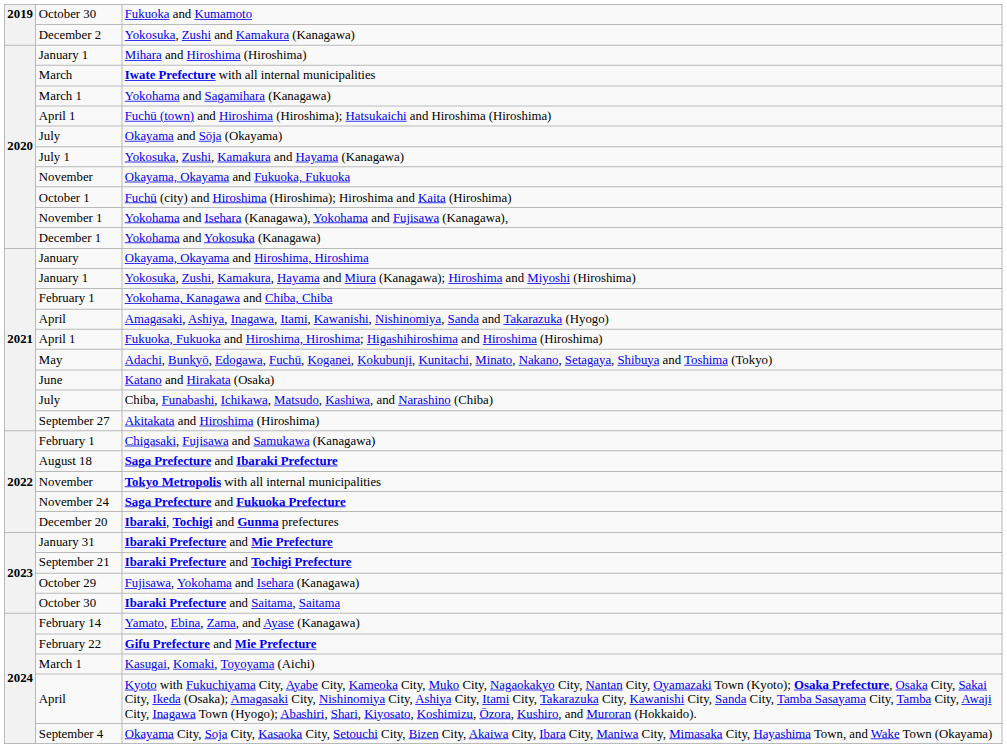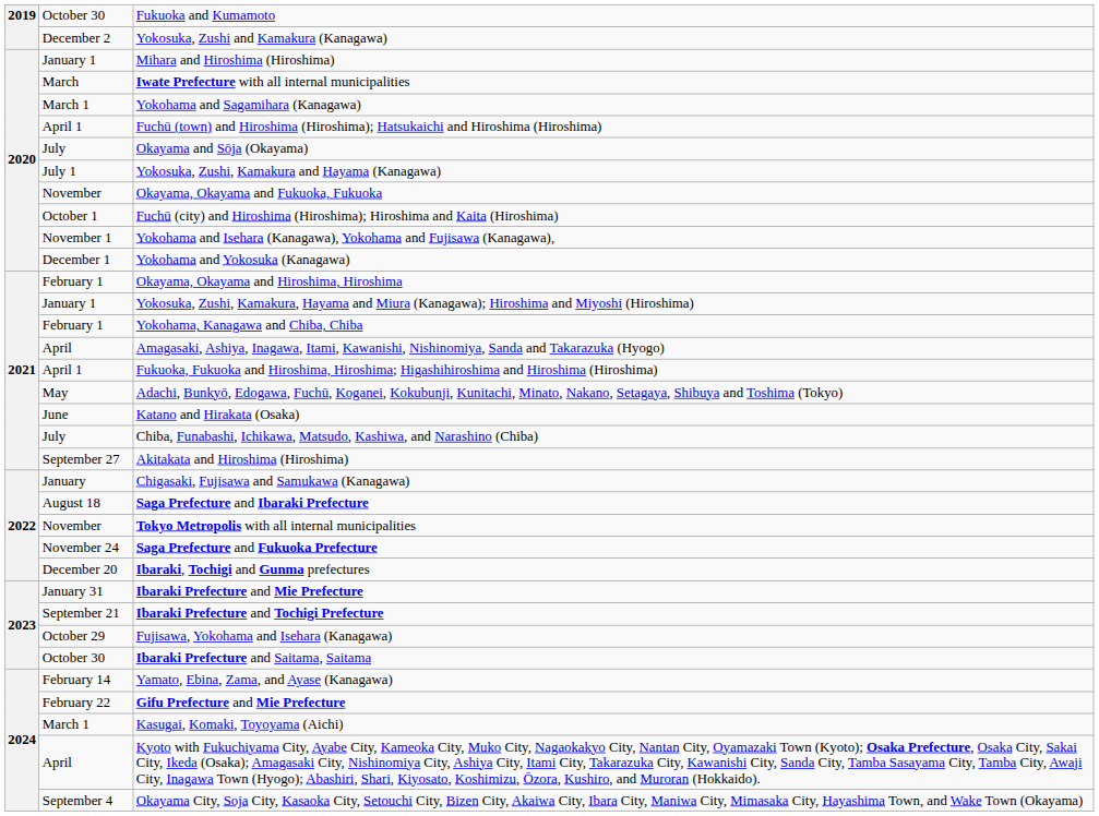 <table class="wikitable">
 <tr>
 <th rowspan="2" style="vertical-align: top;">2019</th>
 <td width=100>October 30</td>
 <td><a href='#'>Fukuoka</a> and <a href='#'>Kumamoto</a></td>
 </tr>
 <tr>
 <td>December 2</td>
 <td><a href='#'>Yokosuka</a>, <a href='#'>Zushi</a> and <a href='#'>Kamakura</a> (Kanagawa)</td>
 </tr>
 <tr>
 <th rowspan="10">2020</th>
 <td>January 1</td>
 <td><a href='#'>Mihara</a> and <a href='#'>Hiroshima</a> (Hiroshima)</td>
 </tr>
 <tr>
 <td>March</td>
 <td><strong><a href='#'>Iwate Prefecture</a></strong> with all internal municipalities</td>
 </tr>
 <tr>
 <td>March 1</td>
 <td><a href='#'>Yokohama</a> and <a href='#'>Sagamihara</a> (Kanagawa)</td>
 </tr>
 <tr>
 <td>April 1</td>
 <td><a href='#'>Fuchū (town)</a> and <a href='#'>Hiroshima</a> (Hiroshima); <a href='#'>Hatsukaichi</a> and Hiroshima (Hiroshima)</td>
 </tr>
 <tr>
 <td>July</td>
 <td><a href='#'>Okayama</a> and <a href='#'>Sōja</a> (Okayama)</td>
 </tr>
 <tr>
 <td>July 1</td>
 <td><a href='#'>Yokosuka</a>, <a href='#'>Zushi</a>, <a href='#'>Kamakura</a> and <a href='#'>Hayama</a> (Kanagawa)</td>
 </tr>
 <tr>
 <td>November</td>
 <td><a href='#'>Okayama, Okayama</a> and <a href='#'>Fukuoka, Fukuoka</a></td>
 </tr>
 <tr>
 <td>October 1</td>
 <td><a href='#'>Fuchū</a> (city) and <a href='#'>Hiroshima</a> (Hiroshima); Hiroshima and <a href='#'>Kaita</a> (Hiroshima)</td>
 </tr>
 <tr>
 <td>November 1</td>
 <td><a href='#'>Yokohama</a> and <a href='#'>Isehara</a> (Kanagawa), <a href='#'>Yokohama</a> and <a href='#'>Fujisawa</a> (Kanagawa),</td>
 </tr>
 <tr>
 <td>December 1</td>
 <td><a href='#'>Yokohama</a> and <a href='#'>Yokosuka</a> (Kanagawa)</td>
 </tr>
 <tr>
 <th rowspan="9">2021</th>
-<td>January</td>
+<td>February 1</td>
 <td><a href='#'>Okayama, Okayama</a> and <a href='#'>Hiroshima, Hiroshima</a></td>
 </tr>
 <tr>
 <td>January 1</td>
 <td><a href='#'>Yokosuka</a>, <a href='#'>Zushi</a>, <a href='#'>Kamakura</a>, <a href='#'>Hayama</a> and <a href='#'>Miura</a> (Kanagawa); <a href='#'>Hiroshima</a> and <a href='#'>Miyoshi</a> (Hiroshima)</td>
 </tr>
 <tr>
 <td>February 1</td>
 <td><a href='#'>Yokohama, Kanagawa</a> and <a href='#'>Chiba, Chiba</a></td>
 </tr>
 <tr>
 <td>April</td>
 <td><a href='#'>Amagasaki</a>, <a href='#'>Ashiya</a>, <a href='#'>Inagawa</a>, <a href='#'>Itami</a>, <a href='#'>Kawanishi</a>, <a href='#'>Nishinomiya</a>, <a href='#'>Sanda</a> and <a href='#'>Takarazuka</a> (Hyogo)</td>
 </tr>
 <tr>
 <td>April 1</td>
 <td><a href='#'>Fukuoka, Fukuoka</a> and <a href='#'>Hiroshima, Hiroshima</a>; <a href='#'>Higashihiroshima</a> and <a href='#'>Hiroshima</a> (Hiroshima)</td>
 </tr>
 <tr>
 <td>May</td>
 <td><a href='#'>Adachi</a>, <a href='#'>Bunkyō</a>, <a href='#'>Edogawa</a>, <a href='#'>Fuchū</a>, <a href='#'>Koganei</a>, <a href='#'>Kokubunji</a>, <a href='#'>Kunitachi</a>, <a href='#'>Minato</a>, <a href='#'>Nakano</a>, <a href='#'>Setagaya</a>, <a href='#'>Shibuya</a> and <a href='#'>Toshima</a> (Tokyo)</td>
 </tr>
 <tr>
 <td>June</td>
 <td><a href='#'>Katano</a> and <a href='#'>Hirakata</a> (Osaka)</td>
 </tr>
 <tr>
 <td>July</td>
 <td>Chiba, <a href='#'>Funabashi</a>, <a href='#'>Ichikawa</a>, <a href='#'>Matsudo</a>, <a href='#'>Kashiwa</a>, and <a href='#'>Narashino</a> (Chiba)</td>
 </tr>
 <tr>
 <td>September 27</td>
 <td><a href='#'>Akitakata</a> and <a href='#'>Hiroshima</a> (Hiroshima)</td>
 </tr>
 <tr>
 <th rowspan="5">2022</th>
-<td>February 1</td>
+<td>January</td>
 <td><a href='#'>Chigasaki</a>, <a href='#'>Fujisawa</a> and <a href='#'>Samukawa</a> (Kanagawa)</td>
 </tr>
 <tr>
 <td>August 18</td>
 <td><strong><a href='#'>Saga Prefecture</a></strong> and <strong><a href='#'>Ibaraki Prefecture</a></strong></td>
 </tr>
 <tr>
 <td>November</td>
 <td><a href='#'><strong>Tokyo Metropolis</strong></a> with all internal municipalities</td>
 </tr>
 <tr>
 <td>November 24</td>
 <td><strong><a href='#'>Saga Prefecture</a></strong> and <strong><a href='#'>Fukuoka Prefecture</a></strong></td>
 </tr>
 <tr>
 <td>December 20</td>
 <td><a href='#'><strong>Ibaraki</strong></a>, <a href='#'><strong>Tochigi</strong></a> and <a href='#'><strong>Gunma</strong></a> prefectures</td>
 </tr>
 <tr>
 <th rowspan="4">2023</th>
 <td>January 31</td>
 <td><strong><a href='#'>Ibaraki Prefecture</a></strong> and <strong><a href='#'>Mie Prefecture</a></strong></td>
 </tr>
 <tr>
 <td>September 21</td>
 <td><strong><a href='#'>Ibaraki Prefecture</a></strong> and <strong><a href='#'>Tochigi Prefecture</a></strong></td>
 </tr>
 <tr>
 <td>October 29</td>
 <td><a href='#'>Fujisawa</a>, <a href='#'>Yokohama</a> and <a href='#'>Isehara</a> (Kanagawa)</td>
 </tr>
 <tr>
 <td>October 30</td>
 <td><strong><a href='#'>Ibaraki Prefecture</a></strong> and <a href='#'>Saitama</a>, <a href='#'>Saitama</a></td>
 </tr>
 <tr>
 <th rowspan="5">2024</th>
 <td>February 14</td>
 <td><a href='#'>Yamato</a>, <a href='#'>Ebina</a>, <a href='#'>Zama</a>, and <a href='#'>Ayase</a> (Kanagawa)</td>
 </tr>
 <tr>
 <td>February 22</td>
 <td><strong><a href='#'>Gifu Prefecture</a></strong> and <strong><a href='#'>Mie Prefecture</a></strong></td>
 </tr>
 <tr>
 <td>March 1</td>
 <td><a href='#'>Kasugai</a>, <a href='#'>Komaki</a>, <a href='#'>Toyoyama</a> (Aichi)</td>
 </tr>
 <tr>
 <td>April</td>
 <td><a href='#'>Kyoto</a> with <a href='#'>Fukuchiyama</a> City, <a href='#'>Ayabe</a> City, <a href='#'>Kameoka</a> City, <a href='#'>Muko</a> City, <a href='#'>Nagaokakyo</a> City, <a href='#'>Nantan</a> City, <a href='#'>Oyamazaki</a> Town (Kyoto); <strong><a href='#'>Osaka Prefecture</a></strong>, <a href='#'>Osaka</a> City, <a href='#'>Sakai</a> City, <a href='#'>Ikeda</a> (Osaka); <a href='#'>Amagasaki</a> City, <a href='#'>Nishinomiya</a> City, <a href='#'>Ashiya</a> City, <a href='#'>Itami</a> City, <a href='#'>Takarazuka</a> City, <a href='#'>Kawanishi</a> City, <a href='#'>Sanda</a> City, <a href='#'>Tamba Sasayama</a> City, <a href='#'>Tamba</a> City, <a href='#'>Awaji</a> City, <a href='#'>Inagawa</a> Town (Hyogo); <a href='#'>Abashiri</a>, <a href='#'>Shari</a>, <a href='#'>Kiyosato</a>, <a href='#'>Koshimizu</a>, <a href='#'>Ōzora</a>, <a href='#'>Kushiro</a>, and <a href='#'>Muroran</a> (Hokkaido).</td>
 </tr>
 <tr>
 <td>September 4</td>
 <td><a href='#'>Okayama</a> City, <a href='#'>Soja</a> City, <a href='#'>Kasaoka</a> City, <a href='#'>Setouchi</a> City, <a href='#'>Bizen</a> City, <a href='#'>Akaiwa</a> City, <a href='#'>Ibara</a> City, <a href='#'>Maniwa</a> City, <a href='#'>Mimasaka</a> City, <a href='#'>Hayashima</a> Town, and <a href='#'>Wake</a> Town (Okayama)</td>
 </tr>
 </table>
